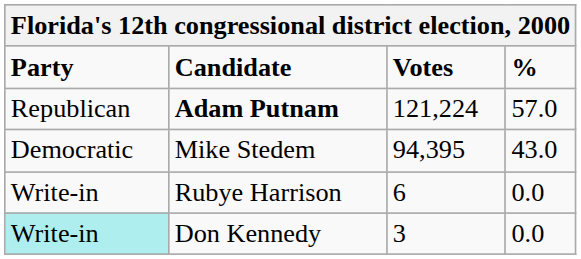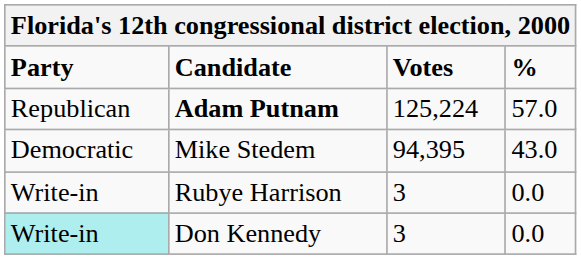 <table class="wikitable">
 <tr>
 <th colspan="4">Florida's 12th congressional district election, 2000</th>
 </tr>
 <tr>
 <td><strong>Party</strong></td>
 <td><strong>Candidate</strong></td>
 <td><strong>Votes</strong></td>
 <td><strong>%</strong></td>
 </tr>
 <tr>
 <td>Republican</td>
 <td><strong>Adam Putnam</strong></td>
-<td>121,224</td>
+<td>125,224</td>
 <td>57.0</td>
 </tr>
 <tr>
 <td>Democratic</td>
 <td>Mike Stedem</td>
 <td>94,395</td>
 <td>43.0</td>
 </tr>
 <tr>
 <td>Write-in</td>
 <td>Rubye Harrison</td>
-<td>6</td>
+<td>3</td>
 <td>0.0</td>
 </tr>
 <tr>
 <td style="background: paleturquoise;">Write-in</td>
 <td>Don Kennedy</td>
 <td>3</td>
 <td>0.0</td>
 </tr>
 </table>
